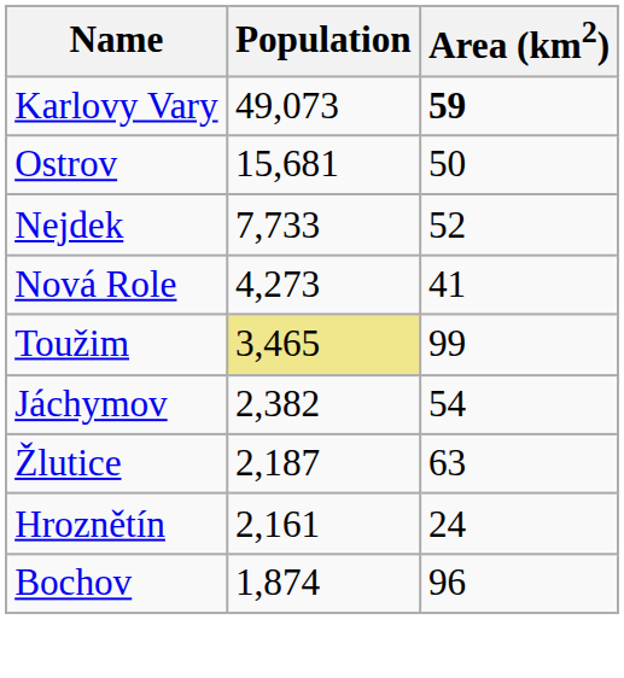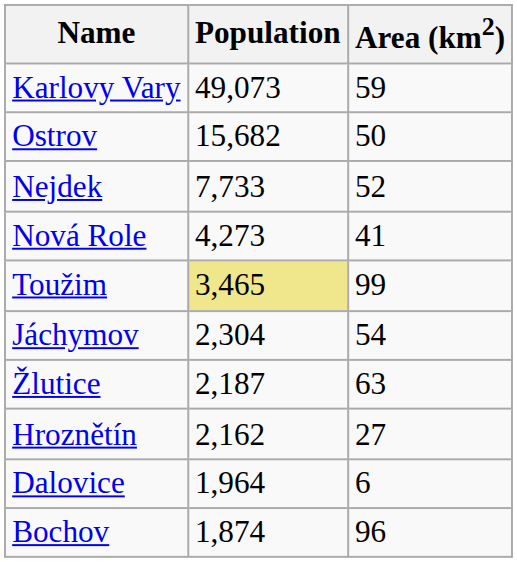 <table class="wikitable sortable">
 <tr>
 <th>Name</th>
 <th>Population</th>
 <th>Area (km<sup>2</sup>)</th>
 </tr>
 <tr>
 <td><a href='#'>Karlovy Vary</a></td>
 <td>49,073</td>
-<td><strong>59</strong></td>
+<td>59</td>
 </tr>
 <tr>
 <td><a href='#'>Ostrov</a></td>
-<td>15,681</td>
+<td>15,682</td>
 <td>50</td>
 </tr>
 <tr>
 <td><a href='#'>Nejdek</a></td>
 <td>7,733</td>
 <td>52</td>
 </tr>
 <tr>
 <td><a href='#'>Nová Role</a></td>
 <td>4,273</td>
 <td>41</td>
 </tr>
 <tr>
 <td><a href='#'>Toužim</a></td>
 <td style="background: khaki;">3,465</td>
 <td>99</td>
 </tr>
 <tr>
 <td><a href='#'>Jáchymov</a></td>
-<td>2,382</td>
+<td>2,304</td>
 <td>54</td>
 </tr>
 <tr>
 <td><a href='#'>Žlutice</a></td>
 <td>2,187</td>
 <td>63</td>
 </tr>
 <tr>
 <td><a href='#'>Hroznětín</a></td>
-<td>2,161</td>
-<td>24</td>
+<td>2,162</td>
+<td>27</td>
+</tr>
+<tr>
+<td><a href='#'>Dalovice</a></td>
+<td>1,964</td>
+<td>6</td>
 </tr>
 <tr>
 <td><a href='#'>Bochov</a></td>
 <td>1,874</td>
 <td>96</td>
 </tr>
 </table>
